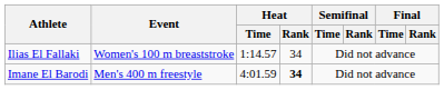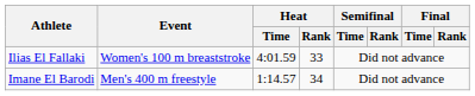 <table class=wikitable style="font-size:90%">
 <tr>
 <th rowspan="2">Athlete</th>
 <th rowspan="2">Event</th>
 <th colspan="2">Heat</th>
 <th colspan="2">Semifinal</th>
 <th colspan="2">Final</th>
 </tr>
 <tr style="font-size:95%">
 <th>Time</th>
 <th>Rank</th>
 <th>Time</th>
 <th>Rank</th>
 <th>Time</th>
 <th>Rank</th>
 </tr>
 <tr align=center>
 <td align=left><a href='#'>Ilias El Fallaki</a></td>
 <td align=left><a href='#'>Women's 100 m breaststroke</a></td>
-<td>1:14.57</td>
-<td>34</td>
+<td>4:01.59</td>
+<td>33</td>
 <td colspan="4">Did not advance</td>
 </tr>
 <tr align=center>
 <td align=left><a href='#'>Imane El Barodi</a></td>
 <td align=left><a href='#'>Men's 400 m freestyle</a></td>
-<td>4:01.59</td>
-<td><strong>34</strong></td>
+<td>1:14.57</td>
+<td>34</td>
 <td colspan="4">Did not advance</td>
 </tr>
 </table>
